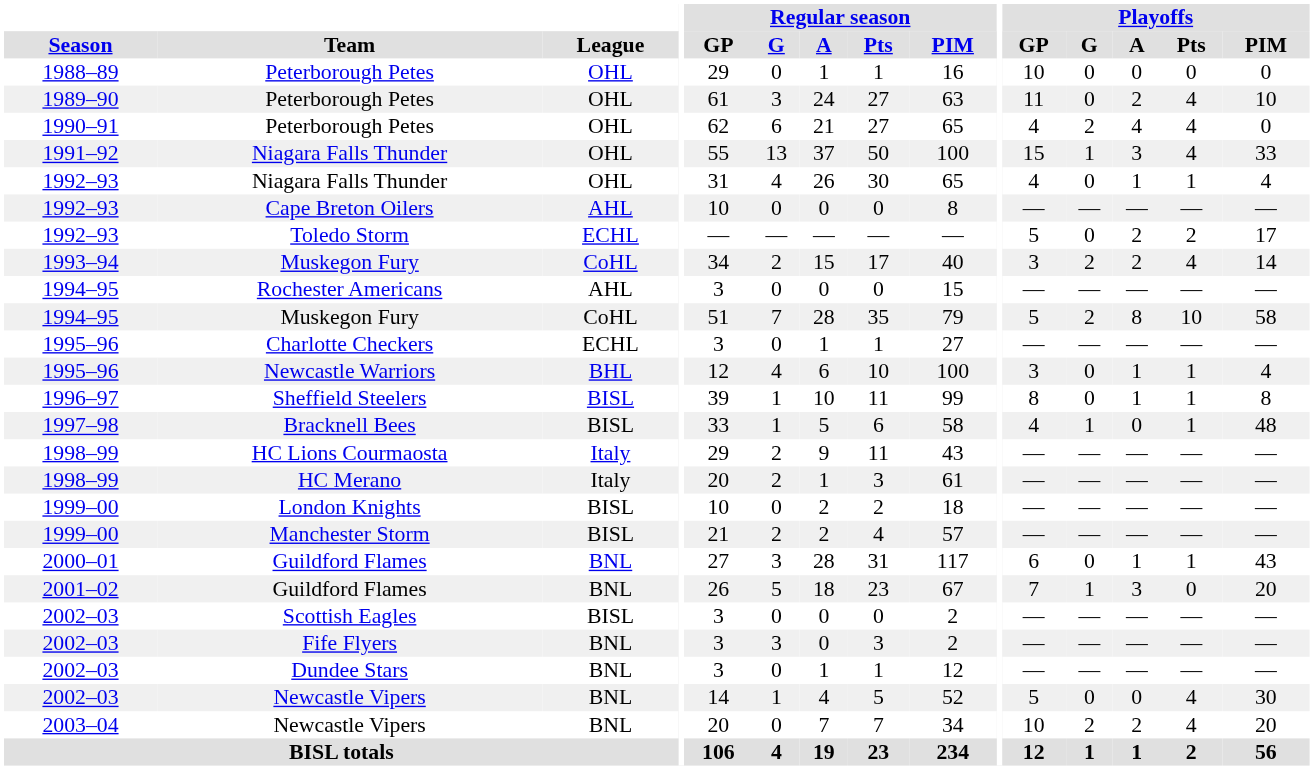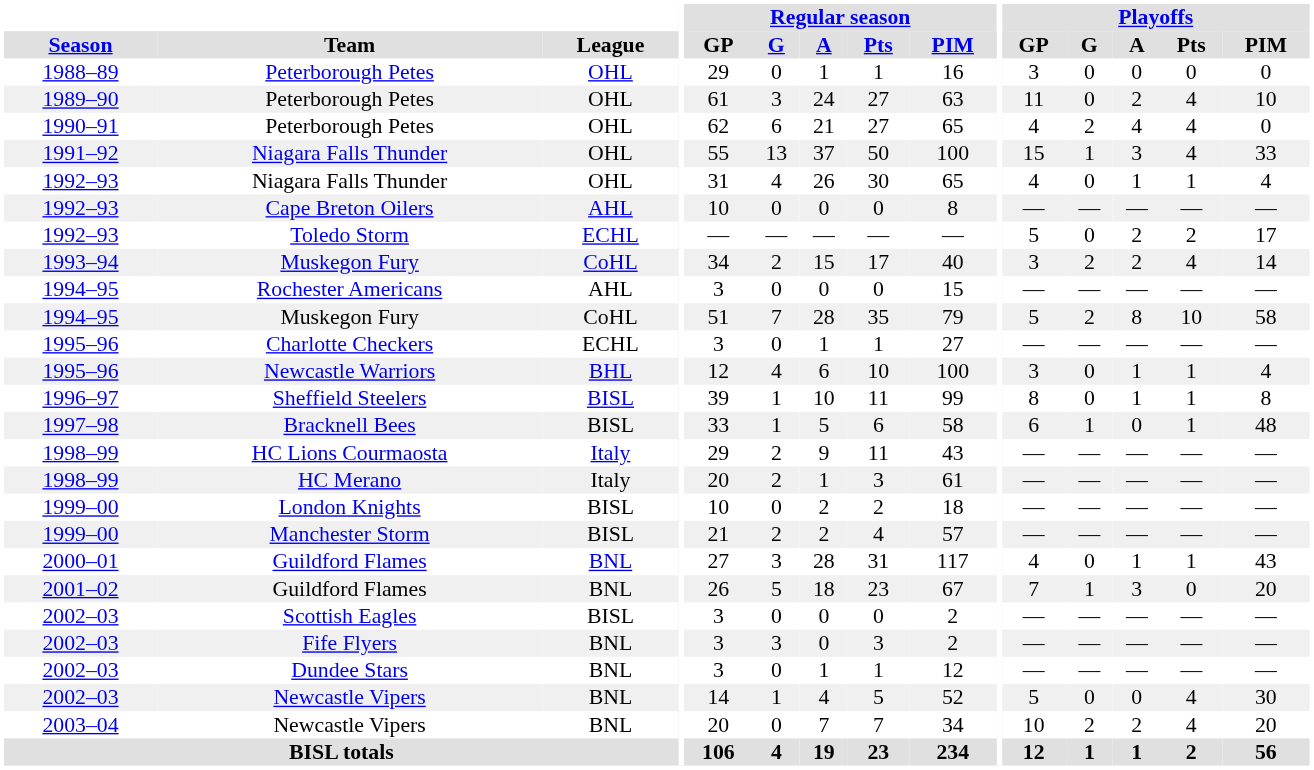 <table border="0" cellpadding="1" cellspacing="0" style="text-align:center; width:60em">
 <tr bgcolor="#e0e0e0">
 <th colspan="3" bgcolor="#ffffff"></th>
 <th rowspan="99" bgcolor="#ffffff"></th>
 <th colspan="5"><a href='#'>Regular season</a></th>
 <th rowspan="99" bgcolor="#ffffff"></th>
 <th colspan="5"><a href='#'>Playoffs</a></th>
 </tr>
 <tr bgcolor="#e0e0e0">
 <th><a href='#'>Season</a></th>
 <th>Team</th>
 <th>League</th>
 <th>GP</th>
 <th><a href='#'>G</a></th>
 <th><a href='#'>A</a></th>
 <th><a href='#'>Pts</a></th>
 <th><a href='#'>PIM</a></th>
 <th>GP</th>
 <th>G</th>
 <th>A</th>
 <th>Pts</th>
 <th>PIM</th>
 </tr>
 <tr>
 <td><a href='#'>1988–89</a></td>
 <td><a href='#'>Peterborough Petes</a></td>
 <td><a href='#'>OHL</a></td>
 <td>29</td>
 <td>0</td>
 <td>1</td>
 <td>1</td>
 <td>16</td>
-<td>10</td>
+<td>3</td>
 <td>0</td>
 <td>0</td>
 <td>0</td>
 <td>0</td>
 </tr>
 <tr bgcolor="#f0f0f0">
 <td><a href='#'>1989–90</a></td>
 <td>Peterborough Petes</td>
 <td>OHL</td>
 <td>61</td>
 <td>3</td>
 <td>24</td>
 <td>27</td>
 <td>63</td>
 <td>11</td>
 <td>0</td>
 <td>2</td>
 <td>4</td>
 <td>10</td>
 </tr>
 <tr>
 <td><a href='#'>1990–91</a></td>
 <td>Peterborough Petes</td>
 <td>OHL</td>
 <td>62</td>
 <td>6</td>
 <td>21</td>
 <td>27</td>
 <td>65</td>
 <td>4</td>
 <td>2</td>
 <td>4</td>
 <td>4</td>
 <td>0</td>
 </tr>
 <tr bgcolor="#f0f0f0">
 <td><a href='#'>1991–92</a></td>
 <td><a href='#'>Niagara Falls Thunder</a></td>
 <td>OHL</td>
 <td>55</td>
 <td>13</td>
 <td>37</td>
 <td>50</td>
 <td>100</td>
 <td>15</td>
 <td>1</td>
 <td>3</td>
 <td>4</td>
 <td>33</td>
 </tr>
 <tr>
 <td><a href='#'>1992–93</a></td>
 <td>Niagara Falls Thunder</td>
 <td>OHL</td>
 <td>31</td>
 <td>4</td>
 <td>26</td>
 <td>30</td>
 <td>65</td>
 <td>4</td>
 <td>0</td>
 <td>1</td>
 <td>1</td>
 <td>4</td>
 </tr>
 <tr bgcolor="#f0f0f0">
 <td><a href='#'>1992–93</a></td>
 <td><a href='#'>Cape Breton Oilers</a></td>
 <td><a href='#'>AHL</a></td>
 <td>10</td>
 <td>0</td>
 <td>0</td>
 <td>0</td>
 <td>8</td>
 <td>—</td>
 <td>—</td>
 <td>—</td>
 <td>—</td>
 <td>—</td>
 </tr>
 <tr>
 <td><a href='#'>1992–93</a></td>
 <td><a href='#'>Toledo Storm</a></td>
 <td><a href='#'>ECHL</a></td>
 <td>—</td>
 <td>—</td>
 <td>—</td>
 <td>—</td>
 <td>—</td>
 <td>5</td>
 <td>0</td>
 <td>2</td>
 <td>2</td>
 <td>17</td>
 </tr>
 <tr bgcolor="#f0f0f0">
 <td><a href='#'>1993–94</a></td>
 <td><a href='#'>Muskegon Fury</a></td>
 <td><a href='#'>CoHL</a></td>
 <td>34</td>
 <td>2</td>
 <td>15</td>
 <td>17</td>
 <td>40</td>
 <td>3</td>
 <td>2</td>
 <td>2</td>
 <td>4</td>
 <td>14</td>
 </tr>
 <tr>
 <td><a href='#'>1994–95</a></td>
 <td><a href='#'>Rochester Americans</a></td>
 <td>AHL</td>
 <td>3</td>
 <td>0</td>
 <td>0</td>
 <td>0</td>
 <td>15</td>
 <td>—</td>
 <td>—</td>
 <td>—</td>
 <td>—</td>
 <td>—</td>
 </tr>
 <tr bgcolor="#f0f0f0">
 <td><a href='#'>1994–95</a></td>
 <td>Muskegon Fury</td>
 <td>CoHL</td>
 <td>51</td>
 <td>7</td>
 <td>28</td>
 <td>35</td>
 <td>79</td>
 <td>5</td>
 <td>2</td>
 <td>8</td>
 <td>10</td>
 <td>58</td>
 </tr>
 <tr>
 <td><a href='#'>1995–96</a></td>
 <td><a href='#'>Charlotte Checkers</a></td>
 <td>ECHL</td>
 <td>3</td>
 <td>0</td>
 <td>1</td>
 <td>1</td>
 <td>27</td>
 <td>—</td>
 <td>—</td>
 <td>—</td>
 <td>—</td>
 <td>—</td>
 </tr>
 <tr bgcolor="#f0f0f0">
 <td><a href='#'>1995–96</a></td>
 <td><a href='#'>Newcastle Warriors</a></td>
 <td><a href='#'>BHL</a></td>
 <td>12</td>
 <td>4</td>
 <td>6</td>
 <td>10</td>
 <td>100</td>
 <td>3</td>
 <td>0</td>
 <td>1</td>
 <td>1</td>
 <td>4</td>
 </tr>
 <tr>
 <td><a href='#'>1996–97</a></td>
 <td><a href='#'>Sheffield Steelers</a></td>
 <td><a href='#'>BISL</a></td>
 <td>39</td>
 <td>1</td>
 <td>10</td>
 <td>11</td>
 <td>99</td>
 <td>8</td>
 <td>0</td>
 <td>1</td>
 <td>1</td>
 <td>8</td>
 </tr>
 <tr bgcolor="#f0f0f0">
 <td><a href='#'>1997–98</a></td>
 <td><a href='#'>Bracknell Bees</a></td>
 <td>BISL</td>
 <td>33</td>
 <td>1</td>
 <td>5</td>
 <td>6</td>
 <td>58</td>
-<td>4</td>
+<td>6</td>
 <td>1</td>
 <td>0</td>
 <td>1</td>
 <td>48</td>
 </tr>
 <tr>
 <td><a href='#'>1998–99</a></td>
 <td><a href='#'>HC Lions Courmaosta</a></td>
 <td><a href='#'>Italy</a></td>
 <td>29</td>
 <td>2</td>
 <td>9</td>
 <td>11</td>
 <td>43</td>
 <td>—</td>
 <td>—</td>
 <td>—</td>
 <td>—</td>
 <td>—</td>
 </tr>
 <tr bgcolor="#f0f0f0">
 <td><a href='#'>1998–99</a></td>
 <td><a href='#'>HC Merano</a></td>
 <td>Italy</td>
 <td>20</td>
 <td>2</td>
 <td>1</td>
 <td>3</td>
 <td>61</td>
 <td>—</td>
 <td>—</td>
 <td>—</td>
 <td>—</td>
 <td>—</td>
 </tr>
 <tr>
 <td><a href='#'>1999–00</a></td>
 <td><a href='#'>London Knights</a></td>
 <td>BISL</td>
 <td>10</td>
 <td>0</td>
 <td>2</td>
 <td>2</td>
 <td>18</td>
 <td>—</td>
 <td>—</td>
 <td>—</td>
 <td>—</td>
 <td>—</td>
 </tr>
 <tr bgcolor="#f0f0f0">
 <td><a href='#'>1999–00</a></td>
 <td><a href='#'>Manchester Storm</a></td>
 <td>BISL</td>
 <td>21</td>
 <td>2</td>
 <td>2</td>
 <td>4</td>
 <td>57</td>
 <td>—</td>
 <td>—</td>
 <td>—</td>
 <td>—</td>
 <td>—</td>
 </tr>
 <tr>
 <td><a href='#'>2000–01</a></td>
 <td><a href='#'>Guildford Flames</a></td>
 <td><a href='#'>BNL</a></td>
 <td>27</td>
 <td>3</td>
 <td>28</td>
 <td>31</td>
 <td>117</td>
-<td>6</td>
+<td>4</td>
 <td>0</td>
 <td>1</td>
 <td>1</td>
 <td>43</td>
 </tr>
 <tr bgcolor="#f0f0f0">
 <td><a href='#'>2001–02</a></td>
 <td>Guildford Flames</td>
 <td>BNL</td>
 <td>26</td>
 <td>5</td>
 <td>18</td>
 <td>23</td>
 <td>67</td>
 <td>7</td>
 <td>1</td>
 <td>3</td>
 <td>0</td>
 <td>20</td>
 </tr>
 <tr>
 <td><a href='#'>2002–03</a></td>
 <td><a href='#'>Scottish Eagles</a></td>
 <td>BISL</td>
 <td>3</td>
 <td>0</td>
 <td>0</td>
 <td>0</td>
 <td>2</td>
 <td>—</td>
 <td>—</td>
 <td>—</td>
 <td>—</td>
 <td>—</td>
 </tr>
 <tr bgcolor="#f0f0f0">
 <td><a href='#'>2002–03</a></td>
 <td><a href='#'>Fife Flyers</a></td>
 <td>BNL</td>
 <td>3</td>
 <td>3</td>
 <td>0</td>
 <td>3</td>
 <td>2</td>
 <td>—</td>
 <td>—</td>
 <td>—</td>
 <td>—</td>
 <td>—</td>
 </tr>
 <tr>
 <td><a href='#'>2002–03</a></td>
 <td><a href='#'>Dundee Stars</a></td>
 <td>BNL</td>
 <td>3</td>
 <td>0</td>
 <td>1</td>
 <td>1</td>
 <td>12</td>
 <td>—</td>
 <td>—</td>
 <td>—</td>
 <td>—</td>
 <td>—</td>
 </tr>
 <tr bgcolor="#f0f0f0">
 <td><a href='#'>2002–03</a></td>
 <td><a href='#'>Newcastle Vipers</a></td>
 <td>BNL</td>
 <td>14</td>
 <td>1</td>
 <td>4</td>
 <td>5</td>
 <td>52</td>
 <td>5</td>
 <td>0</td>
 <td>0</td>
 <td>4</td>
 <td>30</td>
 </tr>
 <tr>
 <td><a href='#'>2003–04</a></td>
 <td>Newcastle Vipers</td>
 <td>BNL</td>
 <td>20</td>
 <td>0</td>
 <td>7</td>
 <td>7</td>
 <td>34</td>
 <td>10</td>
 <td>2</td>
 <td>2</td>
 <td>4</td>
 <td>20</td>
 </tr>
 <tr>
 </tr>
 <tr ALIGN="center" bgcolor="#e0e0e0">
 <th colspan="3">BISL totals</th>
 <th ALIGN="center">106</th>
 <th ALIGN="center">4</th>
 <th ALIGN="center">19</th>
 <th ALIGN="center">23</th>
 <th ALIGN="center">234</th>
 <th ALIGN="center">12</th>
 <th ALIGN="center">1</th>
 <th ALIGN="center">1</th>
 <th ALIGN="center">2</th>
 <th ALIGN="center">56</th>
 </tr>
 </table>
